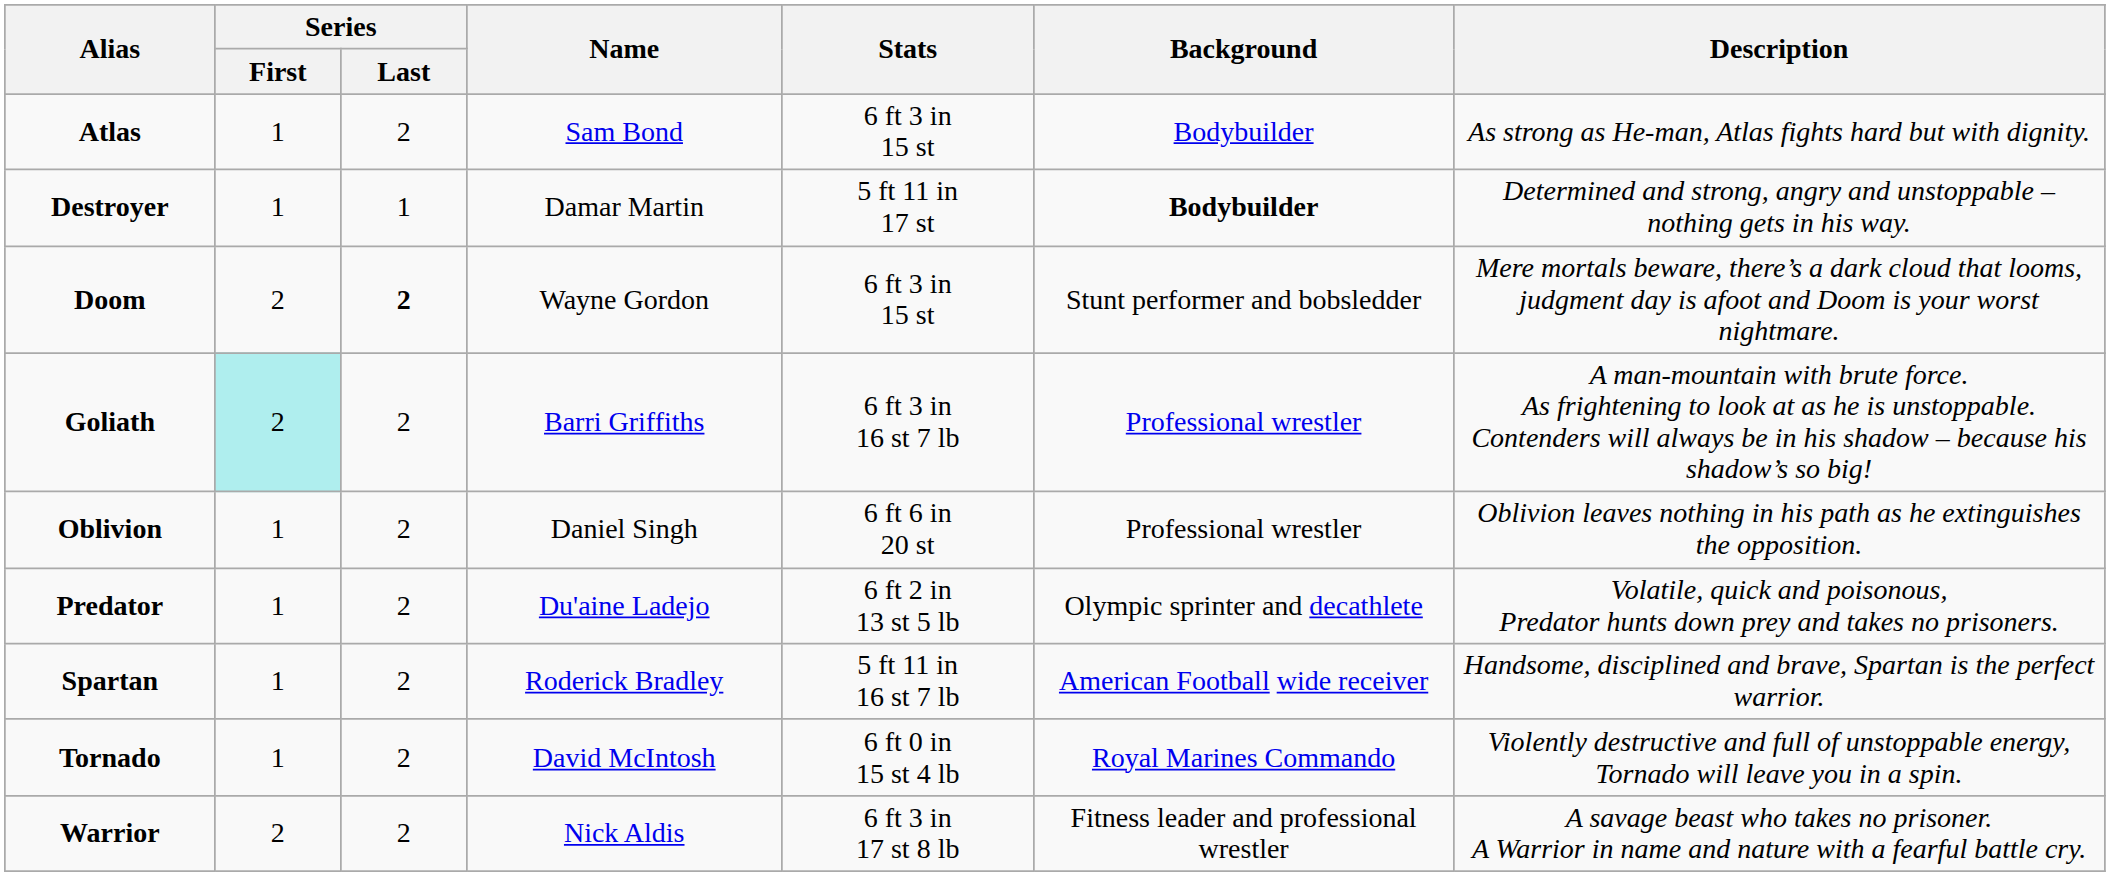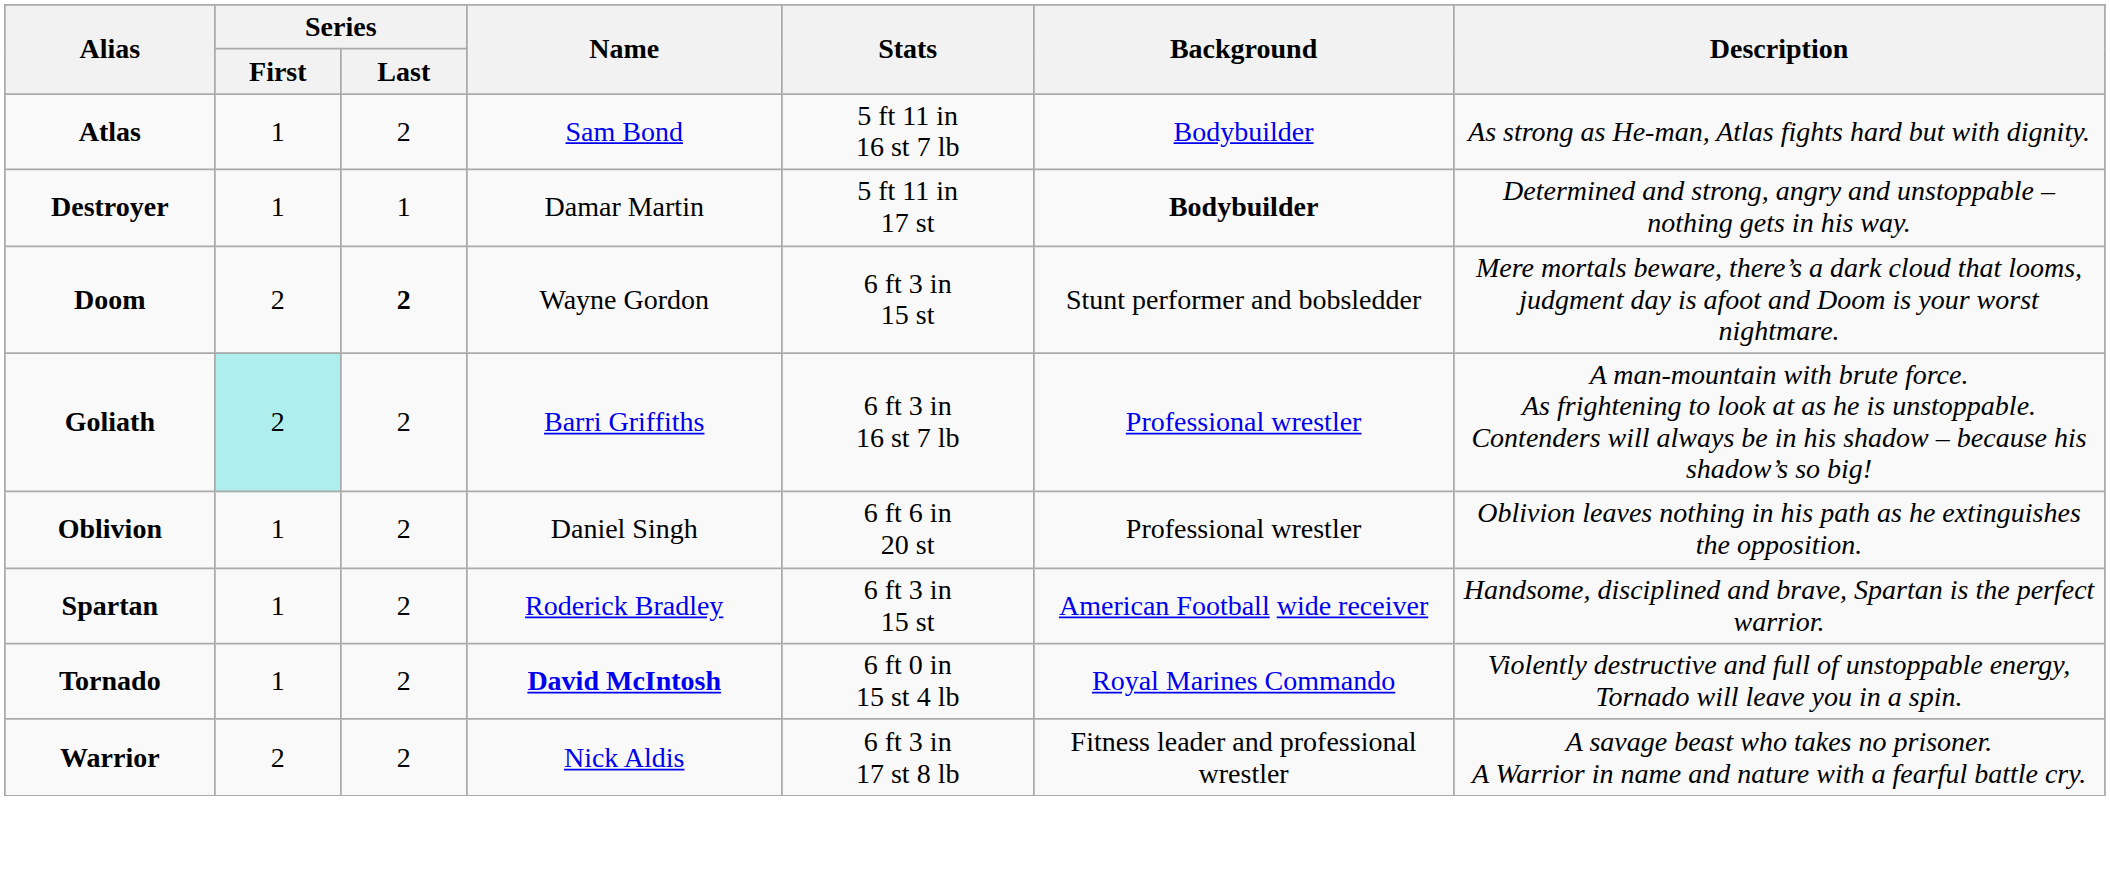 <table class="wikitable" style="text-align:center;width:95%;">
 <tr>
 <th width="10%" rowspan="2">Alias</th>
 <th colspan="2">Series</th>
 <th width="15%" rowspan="2">Name</th>
 <th width="12%" rowspan="2">Stats</th>
 <th width="20%" rowspan="2">Background</th>
 <th width="35%" rowspan="2">Description</th>
 </tr>
 <tr>
 <th width="6%">First</th>
 <th width="6%">Last</th>
 </tr>
 <tr>
 <td><strong>Atlas</strong></td>
 <td>1</td>
 <td>2</td>
 <td><a href='#'>Sam Bond</a></td>
-<td>6 ft 3 in<br>15 st</td>
+<td>5 ft 11 in<br>16 st 7 lb</td>
 <td><a href='#'>Bodybuilder</a></td>
 <td><em>As strong as He-man, Atlas fights hard but with dignity.</em></td>
 </tr>
 <tr>
 <td><strong>Destroyer</strong></td>
 <td>1</td>
 <td>1</td>
 <td>Damar Martin</td>
 <td>5 ft 11 in<br>17 st</td>
 <td><strong>Bodybuilder</strong></td>
 <td><em>Determined and strong, angry and unstoppable – nothing gets in his way.</em></td>
 </tr>
 <tr>
 <td><strong>Doom</strong></td>
 <td>2</td>
 <td><strong>2</strong></td>
 <td>Wayne Gordon</td>
 <td>6 ft 3 in<br>15 st</td>
 <td>Stunt performer and bobsledder</td>
 <td><em>Mere mortals beware, there’s a dark cloud that looms, judgment day is afoot and Doom is your worst nightmare.</em></td>
 </tr>
 <tr>
 <td><strong>Goliath</strong></td>
 <td style="background: paleturquoise;">2</td>
 <td>2</td>
 <td><a href='#'>Barri Griffiths</a></td>
 <td>6 ft 3 in<br>16 st 7 lb</td>
 <td><a href='#'>Professional wrestler</a></td>
 <td><em>A man-mountain with brute force.</em><br><em>As frightening to look at as he is unstoppable.</em><br><em>Contenders will always be in his shadow – because his shadow’s so big!</em></td>
 </tr>
 <tr>
 <td><strong>Oblivion</strong></td>
 <td>1</td>
 <td>2</td>
 <td>Daniel Singh</td>
 <td>6 ft 6 in<br>20 st</td>
 <td>Professional wrestler</td>
 <td><em>Oblivion leaves nothing in his path as he extinguishes the opposition.</em></td>
 </tr>
 <tr>
-<td><strong>Predator</strong></td>
-<td>1</td>
-<td>2</td>
-<td><a href='#'>Du'aine Ladejo</a></td>
-<td>6 ft 2 in<br>13 st 5 lb</td>
-<td>Olympic sprinter and <a href='#'>decathlete</a></td>
-<td><em>Volatile, quick and poisonous,<br>Predator hunts down prey and takes no prisoners.</em></td>
-</tr>
-<tr>
 <td><strong>Spartan</strong></td>
 <td>1</td>
 <td>2</td>
 <td><a href='#'>Roderick Bradley</a></td>
-<td>5 ft 11 in<br>16 st 7 lb</td>
+<td>6 ft 3 in<br>15 st</td>
 <td><a href='#'>American Football</a> <a href='#'>wide receiver</a></td>
 <td><em>Handsome, disciplined and brave, Spartan is the perfect warrior.</em></td>
 </tr>
 <tr>
 <td><strong>Tornado</strong></td>
 <td>1</td>
 <td>2</td>
-<td><a href='#'>David McIntosh</a></td>
+<td><strong><a href='#'>David McIntosh</a></strong></td>
 <td>6 ft 0 in<br>15 st 4 lb</td>
 <td><a href='#'>Royal Marines Commando</a></td>
 <td><em>Violently destructive and full of unstoppable energy,<br>Tornado will leave you in a spin.</em></td>
 </tr>
 <tr>
 <td><strong>Warrior</strong></td>
 <td>2</td>
 <td>2</td>
 <td><a href='#'>Nick Aldis</a></td>
 <td>6 ft 3 in<br>17 st 8 lb</td>
 <td>Fitness leader and professional wrestler</td>
 <td><em>A savage beast who takes no prisoner.<br>A Warrior in name and nature with a fearful battle cry.</em></td>
 </tr>
 </table>
